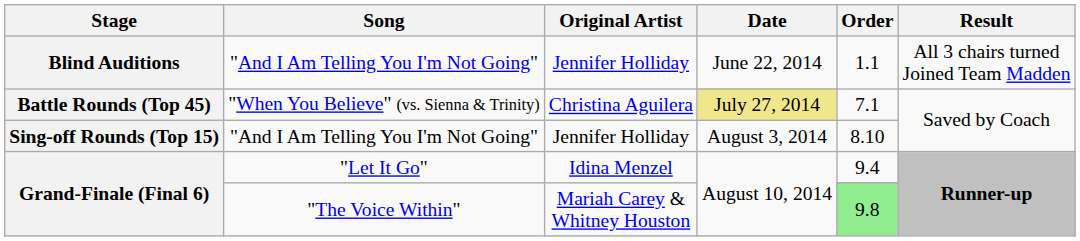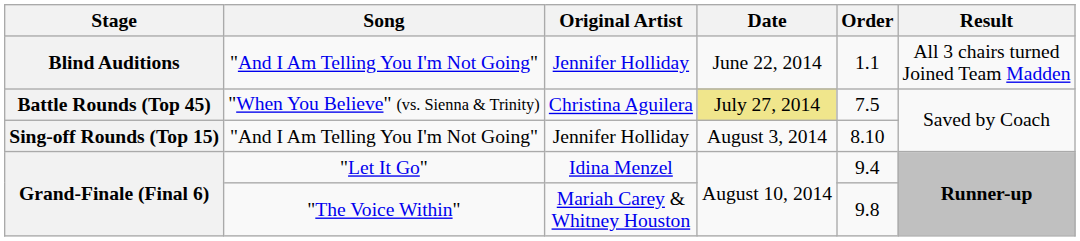 <table class="wikitable collapsible"   style="text-align:center; font-size:90%; line-height:16px;">
 <tr>
 <th scope="col">Stage</th>
 <th scope="col">Song</th>
 <th scope="col">Original Artist</th>
 <th scope="col">Date</th>
 <th scope="col">Order</th>
 <th scope="col">Result</th>
 </tr>
 <tr>
 <th scope="row">Blind Auditions</th>
 <td>"<a href='#'>And I Am Telling You I'm Not Going</a>"</td>
 <td><a href='#'>Jennifer Holliday</a></td>
 <td>June 22, 2014</td>
 <td>1.1</td>
 <td>All 3 chairs turned<br>Joined Team <a href='#'>Madden</a></td>
 </tr>
 <tr>
 <th scope="row">Battle Rounds (Top 45)</th>
 <td>"<a href='#'>When You Believe</a>" <small>(vs. Sienna & Trinity)</small></td>
 <td><a href='#'>Christina Aguilera</a></td>
 <td style="background: khaki;">July 27, 2014</td>
-<td>7.1</td>
+<td>7.5</td>
 <td rowspan="2">Saved by Coach</td>
 </tr>
 <tr>
 <th scope="row">Sing-off Rounds (Top 15)</th>
 <td>"And I Am Telling You I'm Not Going"</td>
 <td>Jennifer Holliday</td>
 <td>August 3, 2014</td>
 <td>8.10</td>
 </tr>
 <tr>
 <th scope="row" rowspan="2">Grand-Finale (Final 6)</th>
 <td>"<a href='#'>Let It Go</a>"</td>
 <td><a href='#'>Idina Menzel</a></td>
 <td rowspan="2">August 10, 2014</td>
 <td>9.4</td>
 <td style="background:silver;"  rowspan="2"><strong>Runner-up</strong></td>
 </tr>
 <tr>
 <td>"<a href='#'>The Voice Within</a>"</td>
 <td><a href='#'>Mariah Carey</a> &<br> <a href='#'>Whitney Houston</a></td>
-<td style="background: lightgreen;">9.8</td>
+<td>9.8</td>
 </tr>
 </table>
